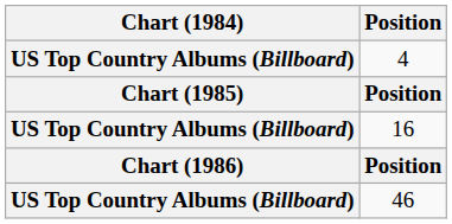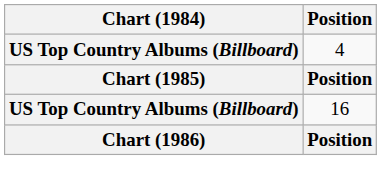 <table class="wikitable plainrowheaders" style="text-align:center">
 <tr>
 <th scope="col">Chart (1984)</th>
 <th scope="col">Position</th>
 </tr>
 <tr>
 <th scope="row">US Top Country Albums (<em>Billboard</em>)</th>
 <td>4</td>
 </tr>
 <tr>
 <th scope="col">Chart (1985)</th>
 <th scope="col">Position</th>
 </tr>
 <tr>
 <th scope="row">US Top Country Albums (<em>Billboard</em>)</th>
 <td>16</td>
 </tr>
 <tr>
 <th scope="col">Chart (1986)</th>
 <th scope="col">Position</th>
 </tr>
-<tr>
-<th scope="row">US Top Country Albums (<em>Billboard</em>)</th>
-<td>46</td>
-</tr>
 </table>
